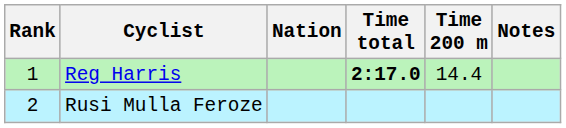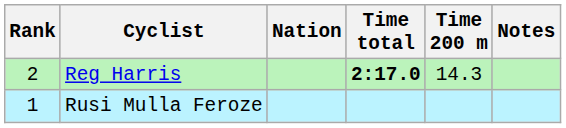 <table class="wikitable sortable" style="text-align:center">
 <tr>
 <th>Rank</th>
 <th>Cyclist</th>
 <th>Nation</th>
 <th>Time<br>total</th>
 <th>Time<br>200 m</th>
 <th>Notes</th>
 </tr>
 <tr bgcolor=bbf3bb>
-<td>1</td>
+<td>2</td>
 <td align=left><a href='#'>Reg Harris</a></td>
 <td align=left></td>
 <td><strong>2:17.0</strong></td>
-<td>14.4</td>
+<td>14.3</td>
 <td></td>
 </tr>
 <tr bgcolor=bbf3ff>
-<td>2</td>
+<td>1</td>
 <td align=left>Rusi Mulla Feroze</td>
 <td align=left></td>
 <td></td>
 <td></td>
 <td></td>
 </tr>
 </table>
